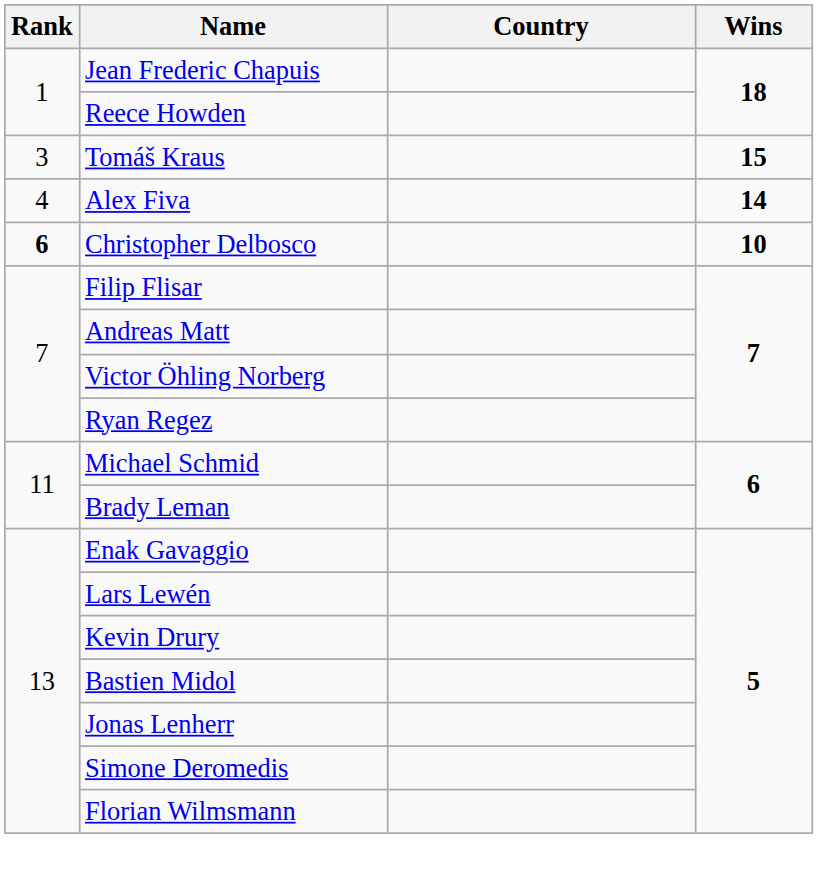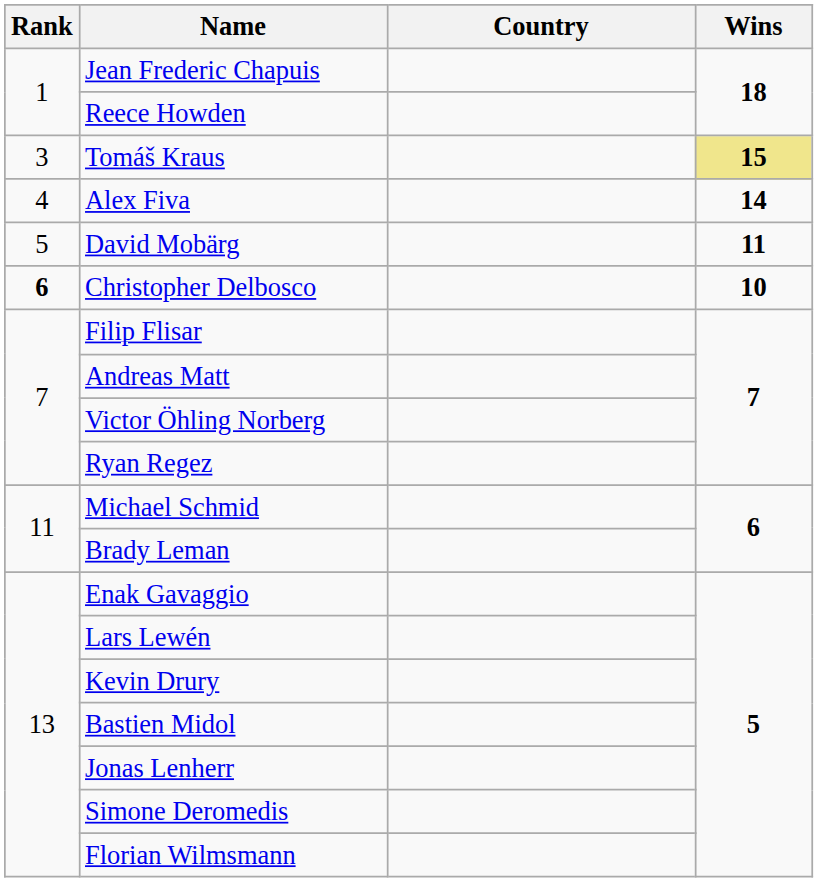 <table class="wikitable" style="font-size:95%;">
 <tr>
 <th width="30">Rank</th>
 <th width="170">Name</th>
 <th width="170">Country</th>
 <th width="60">Wins</th>
 </tr>
 <tr>
 <td align=center rowspan=2>1</td>
 <td><a href='#'>Jean Frederic Chapuis</a></td>
 <td></td>
 <td align=center rowspan=2><strong>18</strong></td>
 </tr>
 <tr>
 <td><a href='#'>Reece Howden</a></td>
 <td></td>
 </tr>
 <tr>
 <td align=center>3</td>
 <td><a href='#'>Tomáš Kraus</a></td>
 <td></td>
-<td align=center><strong>15</strong></td>
+<td align=center style="background: khaki;"><strong>15</strong></td>
 </tr>
 <tr>
 <td align=center>4</td>
 <td><a href='#'>Alex Fiva</a></td>
 <td></td>
 <td align=center><strong>14</strong></td>
+</tr>
+<tr>
+<td align=center>5</td>
+<td><a href='#'>David Mobärg</a></td>
+<td></td>
+<td align=center><strong>11</strong></td>
 </tr>
 <tr>
 <td align=center><strong>6</strong></td>
 <td><a href='#'>Christopher Delbosco</a></td>
 <td></td>
 <td align=center><strong>10</strong></td>
 </tr>
 <tr>
 <td align=center rowspan=4>7</td>
 <td><a href='#'>Filip Flisar</a></td>
 <td></td>
 <td align=center rowspan=4><strong>7</strong></td>
 </tr>
 <tr>
 <td><a href='#'>Andreas Matt</a></td>
 <td></td>
 </tr>
 <tr>
 <td><a href='#'>Victor Öhling Norberg</a></td>
 <td></td>
 </tr>
 <tr>
 <td><a href='#'>Ryan Regez</a></td>
 <td></td>
 </tr>
 <tr>
 <td align=center rowspan=2>11</td>
 <td><a href='#'>Michael Schmid</a></td>
 <td></td>
 <td align=center rowspan=2><strong>6</strong></td>
 </tr>
 <tr>
 <td><a href='#'>Brady Leman</a></td>
 <td></td>
 </tr>
 <tr>
 <td align=center rowspan=7>13</td>
 <td><a href='#'>Enak Gavaggio</a></td>
 <td></td>
 <td align=center rowspan=7><strong>5</strong></td>
 </tr>
 <tr>
 <td><a href='#'>Lars Lewén</a></td>
 <td></td>
 </tr>
 <tr>
 <td><a href='#'>Kevin Drury</a></td>
 <td></td>
 </tr>
 <tr>
 <td><a href='#'>Bastien Midol</a></td>
 <td></td>
 </tr>
 <tr>
 <td><a href='#'>Jonas Lenherr</a></td>
 <td></td>
 </tr>
 <tr>
 <td><a href='#'>Simone Deromedis</a></td>
 <td></td>
 </tr>
 <tr>
 <td><a href='#'>Florian Wilmsmann</a></td>
 <td></td>
 </tr>
 </table>
